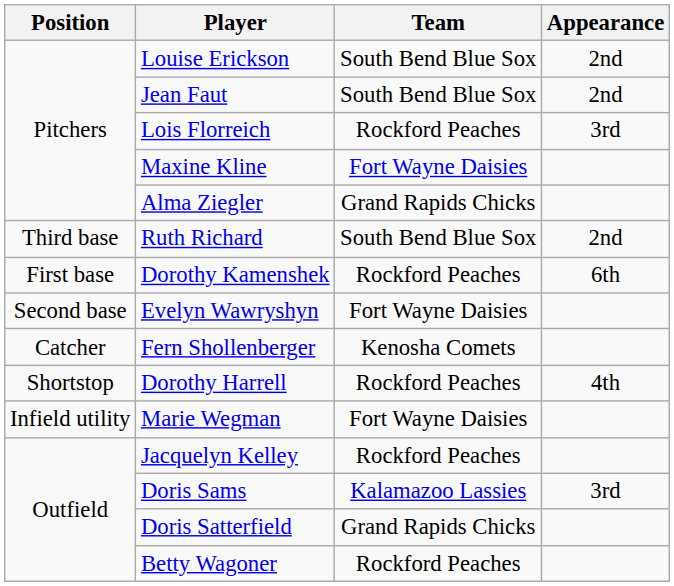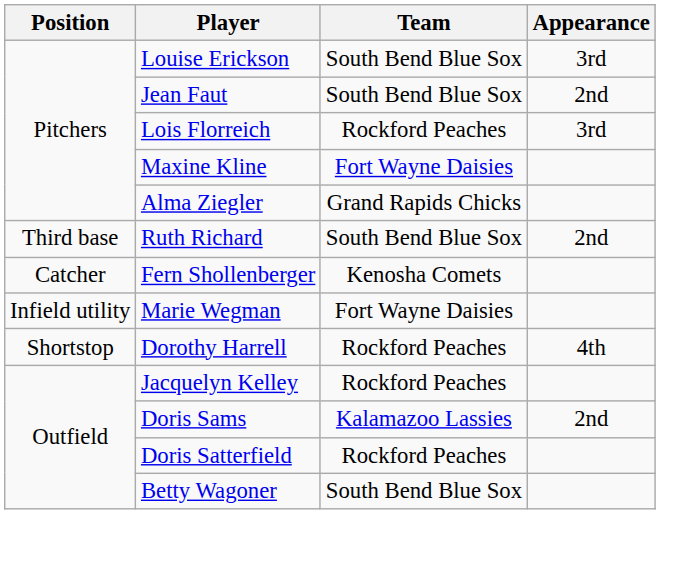 <table class="wikitable">
 <tr>
 <th>Position</th>
 <th align=left>Player</th>
 <th>Team</th>
 <th>Appearance</th>
 </tr>
 <tr align=center>
 <td rowspan=5>Pitchers</td>
 <td align=left><a href='#'>Louise Erickson</a></td>
 <td>South Bend Blue Sox</td>
-<td>2nd</td>
+<td>3rd</td>
 </tr>
 <tr align=center>
 <td align=left><a href='#'>Jean Faut</a></td>
 <td>South Bend Blue Sox</td>
 <td>2nd</td>
 </tr>
 <tr align=center>
 <td align=left><a href='#'>Lois Florreich</a></td>
 <td>Rockford Peaches</td>
 <td>3rd</td>
 </tr>
 <tr align=center>
 <td align=left><a href='#'>Maxine Kline</a></td>
 <td><a href='#'>Fort Wayne Daisies</a></td>
 <td></td>
 </tr>
 <tr align=center>
 <td align=left><a href='#'>Alma Ziegler</a></td>
 <td>Grand Rapids Chicks</td>
 <td></td>
 </tr>
 <tr align=center>
 <td>Third base</td>
 <td align=left><a href='#'>Ruth Richard</a></td>
 <td>South Bend Blue Sox</td>
 <td>2nd</td>
 </tr>
 <tr align=center>
-<td>First base</td>
-<td align=left><a href='#'>Dorothy Kamenshek</a></td>
-<td>Rockford Peaches</td>
-<td>6th</td>
-</tr>
-<tr align=center>
-<td>Second base</td>
-<td align=left><a href='#'>Evelyn Wawryshyn</a></td>
-<td>Fort Wayne Daisies</td>
+<td>Catcher</td>
+<td align=left><a href='#'>Fern Shollenberger</a></td>
+<td>Kenosha Comets</td>
 <td></td>
 </tr>
 <tr align=center>
-<td>Catcher</td>
-<td align=left><a href='#'>Fern Shollenberger</a></td>
-<td>Kenosha Comets</td>
+<td>Infield utility</td>
+<td align=left><a href='#'>Marie Wegman</a></td>
+<td>Fort Wayne Daisies</td>
 <td></td>
 </tr>
 <tr align=center>
 <td>Shortstop</td>
 <td align=left><a href='#'>Dorothy Harrell</a></td>
 <td>Rockford Peaches</td>
 <td>4th</td>
-</tr>
-<tr align=center>
-<td>Infield utility</td>
-<td align=left><a href='#'>Marie Wegman</a></td>
-<td>Fort Wayne Daisies</td>
-<td></td>
 </tr>
 <tr align=center>
 <td rowspan=4>Outfield</td>
 <td align=left><a href='#'>Jacquelyn Kelley</a></td>
 <td>Rockford Peaches</td>
 <td></td>
 </tr>
 <tr align=center>
 <td align=left><a href='#'>Doris Sams</a></td>
 <td><a href='#'>Kalamazoo Lassies</a></td>
-<td>3rd</td>
+<td>2nd</td>
 </tr>
 <tr align=center>
 <td align=left><a href='#'>Doris Satterfield</a></td>
-<td>Grand Rapids Chicks</td>
+<td>Rockford Peaches</td>
 <td></td>
 </tr>
 <tr align=center>
 <td align=left><a href='#'>Betty Wagoner</a></td>
-<td>Rockford Peaches</td>
+<td>South Bend Blue Sox</td>
 <td></td>
 </tr>
 </table>
